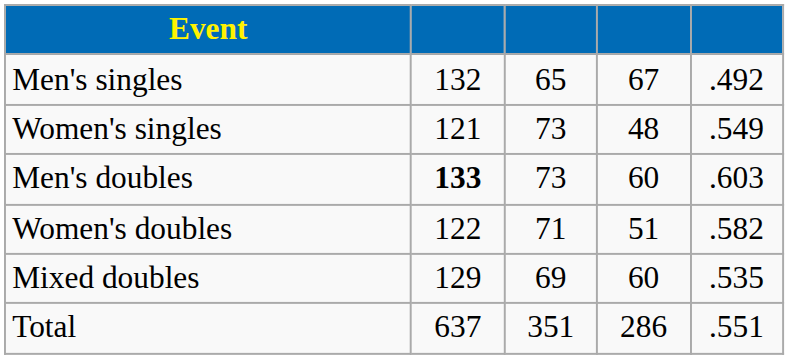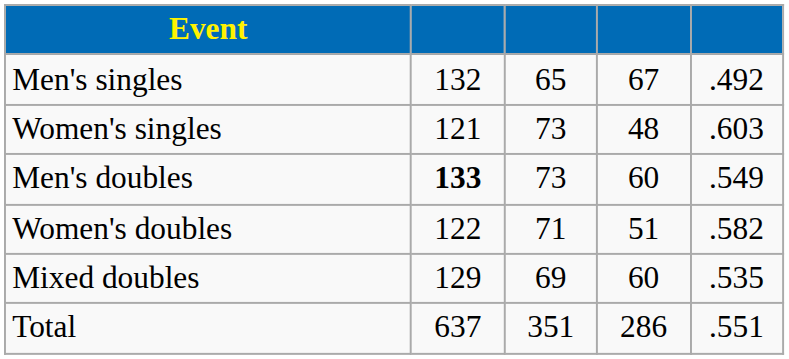 <table class="wikitable" style="text-align:center">
 <tr>
 <th style="background:#006bb6; color:#fff200" width="200px">Event</th>
 <th style="background:#006bb6; color:#fff200" width="40px"></th>
 <th style="background:#006bb6; color:#fff200" width="40px"></th>
 <th style="background:#006bb6; color:#fff200" width="40px"></th>
 <th style="background:#006bb6; color:#fff200" width="40px"></th>
 </tr>
 <tr>
 <td style="text-align:left">Men's singles</td>
 <td>132</td>
 <td>65</td>
 <td>67</td>
 <td>.492</td>
 </tr>
 <tr>
 <td style="text-align:left">Women's singles</td>
 <td>121</td>
 <td>73</td>
 <td>48</td>
-<td>.549</td>
+<td>.603</td>
 </tr>
 <tr>
 <td style="text-align:left">Men's doubles</td>
 <td><strong>133</strong></td>
 <td>73</td>
 <td>60</td>
-<td>.603</td>
+<td>.549</td>
 </tr>
 <tr>
 <td style="text-align:left">Women's doubles</td>
 <td>122</td>
 <td>71</td>
 <td>51</td>
 <td>.582</td>
 </tr>
 <tr>
 <td style="text-align:left">Mixed doubles</td>
 <td>129</td>
 <td>69</td>
 <td>60</td>
 <td>.535</td>
 </tr>
 <tr>
 <td style="text-align:left">Total</td>
 <td>637</td>
 <td>351</td>
 <td>286</td>
 <td>.551</td>
 </tr>
 </table>
